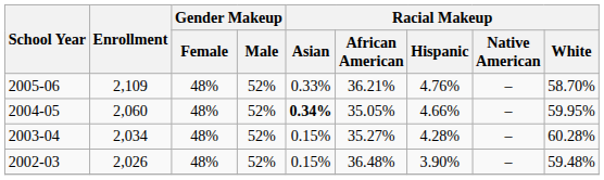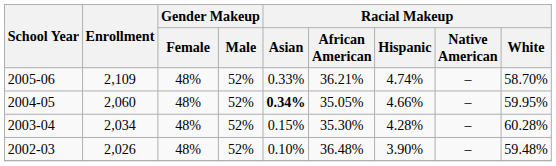 <table class="wikitable" style="font-size: 95%;">
 <tr>
 <th rowspan="2">School Year</th>
 <th rowspan="2">Enrollment</th>
 <th colspan="2">Gender Makeup</th>
 <th colspan="5">Racial Makeup</th>
 </tr>
 <tr>
 <th>Female</th>
 <th>Male</th>
 <th>Asian</th>
 <th>African <br>American</th>
 <th>Hispanic</th>
 <th>Native <br>American</th>
 <th>White</th>
 </tr>
 <tr>
 <td align="left">2005-06</td>
 <td align="center">2,109</td>
 <td align="center">48%</td>
 <td align="center">52%</td>
 <td align="center">0.33%</td>
 <td align="center">36.21%</td>
-<td align="center">4.76%</td>
+<td align="center">4.74%</td>
 <td align="center">–</td>
 <td align="center">58.70%</td>
 </tr>
 <tr>
 <td align="left">2004-05</td>
 <td align="center">2,060</td>
 <td align="center">48%</td>
 <td align="center">52%</td>
 <td align="center"><strong>0.34%</strong></td>
 <td align="center">35.05%</td>
 <td align="center">4.66%</td>
 <td align="center">–</td>
 <td align="center">59.95%</td>
 </tr>
 <tr>
 <td align="left">2003-04</td>
 <td align="center">2,034</td>
 <td align="center">48%</td>
 <td align="center">52%</td>
 <td align="center">0.15%</td>
-<td align="center">35.27%</td>
+<td align="center">35.30%</td>
 <td align="center">4.28%</td>
 <td align="center">–</td>
 <td align="center">60.28%</td>
 </tr>
 <tr>
 <td align="left">2002-03</td>
 <td align="center">2,026</td>
 <td align="center">48%</td>
 <td align="center">52%</td>
-<td align="center">0.15%</td>
+<td align="center">0.10%</td>
 <td align="center">36.48%</td>
 <td align="center">3.90%</td>
 <td align="center">–</td>
 <td align="center">59.48%</td>
 </tr>
 <tr>
 </tr>
 </table>
